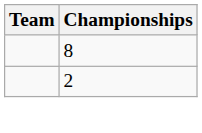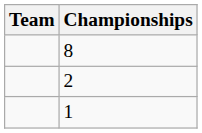 <table class="wikitable">
 <tr>
 <th>Team</th>
 <th>Championships</th>
 </tr>
 <tr>
 <td></td>
 <td>8</td>
 </tr>
 <tr>
 <td></td>
 <td>2</td>
 </tr>
+<tr>
+<td></td>
+<td>1</td>
+</tr>
 </table>
